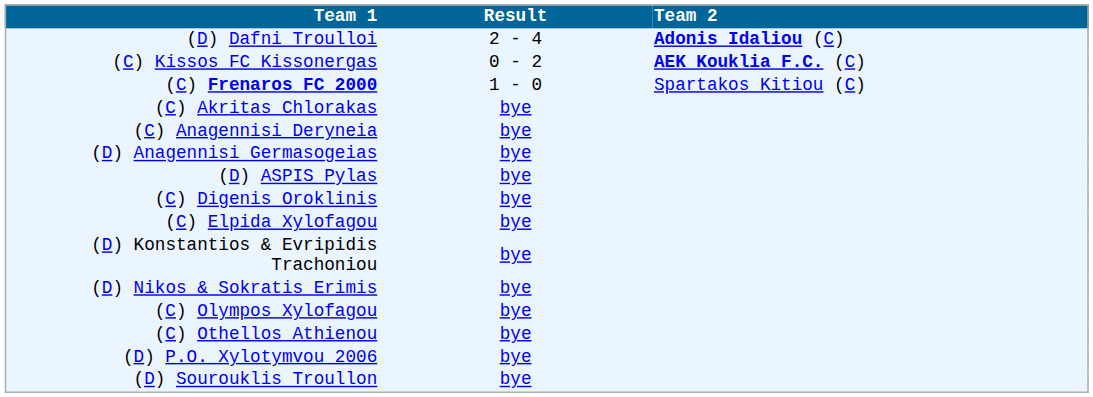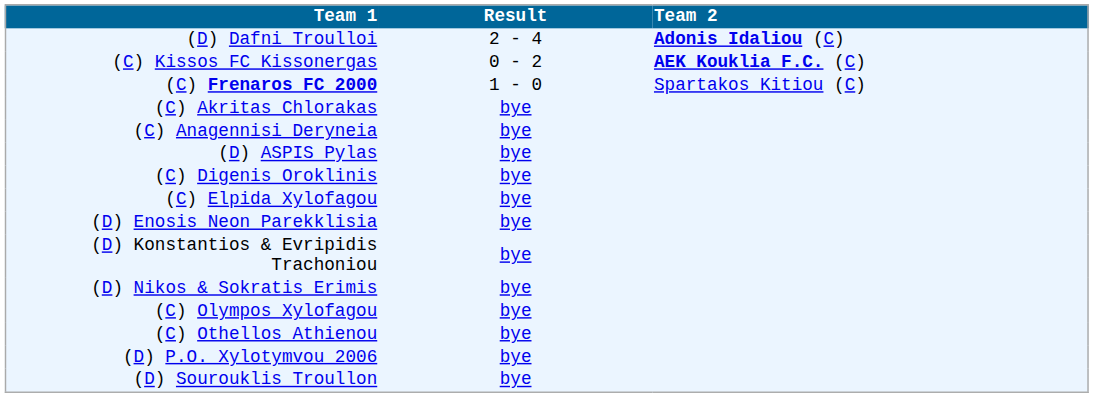 <table cellspacing="0" style="background: #EBF5FF; border: 1px #aaa solid; border-collapse: collapse; font-size: 95%; margin: 1em auto;" width=60%>
 <tr bgcolor=#006699 style="color:white;">
 <th width=30% align="right">Team 1</th>
 <th width=22% align="center">Result</th>
 <th width=35% align="left">Team 2</th>
 </tr>
 <tr>
 <td align=right>(<a href='#'>D</a>) <a href='#'>Dafni Troulloi</a></td>
 <td align=center>2 - 4</td>
 <td align=left><strong><a href='#'>Adonis Idaliou</a></strong> (<a href='#'>C</a>)</td>
 </tr>
 <tr>
 <td align=right>(<a href='#'>C</a>) <a href='#'>Kissos FC Kissonergas</a></td>
 <td align=center>0 - 2</td>
 <td align=left><strong><a href='#'>AEK Kouklia F.C.</a></strong> (<a href='#'>C</a>)</td>
 </tr>
 <tr>
 <td align=right>(<a href='#'>C</a>) <strong><a href='#'>Frenaros FC 2000</a></strong></td>
 <td align=center>1 - 0</td>
 <td align=left><a href='#'>Spartakos Kitiou</a> (<a href='#'>C</a>)</td>
 </tr>
 <tr>
 <td align=right>(<a href='#'>C</a>) <a href='#'>Akritas Chlorakas</a></td>
 <td align=center><a href='#'>bye</a></td>
 <td></td>
 </tr>
 <tr>
 <td align=right>(<a href='#'>C</a>) <a href='#'>Anagennisi Deryneia</a></td>
 <td align=center><a href='#'>bye</a></td>
 <td></td>
 </tr>
 <tr>
-<td align=right>(<a href='#'>D</a>) <a href='#'>Anagennisi Germasogeias</a></td>
-<td align=center><a href='#'>bye</a></td>
-<td></td>
-</tr>
-<tr>
 <td align=right>(<a href='#'>D</a>) <a href='#'>ASPIS Pylas</a></td>
 <td align=center><a href='#'>bye</a></td>
 <td></td>
 </tr>
 <tr>
 <td align=right>(<a href='#'>C</a>) <a href='#'>Digenis Oroklinis</a></td>
 <td align=center><a href='#'>bye</a></td>
 <td></td>
 </tr>
 <tr>
 <td align=right>(<a href='#'>C</a>) <a href='#'>Elpida Xylofagou</a></td>
+<td align=center><a href='#'>bye</a></td>
+<td></td>
+</tr>
+<tr>
+<td align=right>(<a href='#'>D</a>) <a href='#'>Enosis Neon Parekklisia</a></td>
 <td align=center><a href='#'>bye</a></td>
 <td></td>
 </tr>
 <tr>
 <td align=right>(<a href='#'>D</a>) Konstantios & Evripidis Trachoniou</td>
 <td align=center><a href='#'>bye</a></td>
 <td></td>
 </tr>
 <tr>
 <td align=right>(<a href='#'>D</a>) <a href='#'>Nikos & Sokratis Erimis</a></td>
 <td align=center><a href='#'>bye</a></td>
 <td></td>
 </tr>
 <tr>
 <td align=right>(<a href='#'>C</a>) <a href='#'>Olympos Xylofagou</a></td>
 <td align=center><a href='#'>bye</a></td>
 <td></td>
 </tr>
 <tr>
 <td align=right>(<a href='#'>C</a>) <a href='#'>Othellos Athienou</a></td>
 <td align=center><a href='#'>bye</a></td>
 <td></td>
 </tr>
 <tr>
 <td align=right>(<a href='#'>D</a>) <a href='#'>P.O. Xylotymvou 2006</a></td>
 <td align=center><a href='#'>bye</a></td>
 <td></td>
 </tr>
 <tr>
 <td align=right>(<a href='#'>D</a>) <a href='#'>Sourouklis Troullon</a></td>
 <td align=center><a href='#'>bye</a></td>
 <td></td>
 </tr>
 <tr>
 </tr>
 </table>
